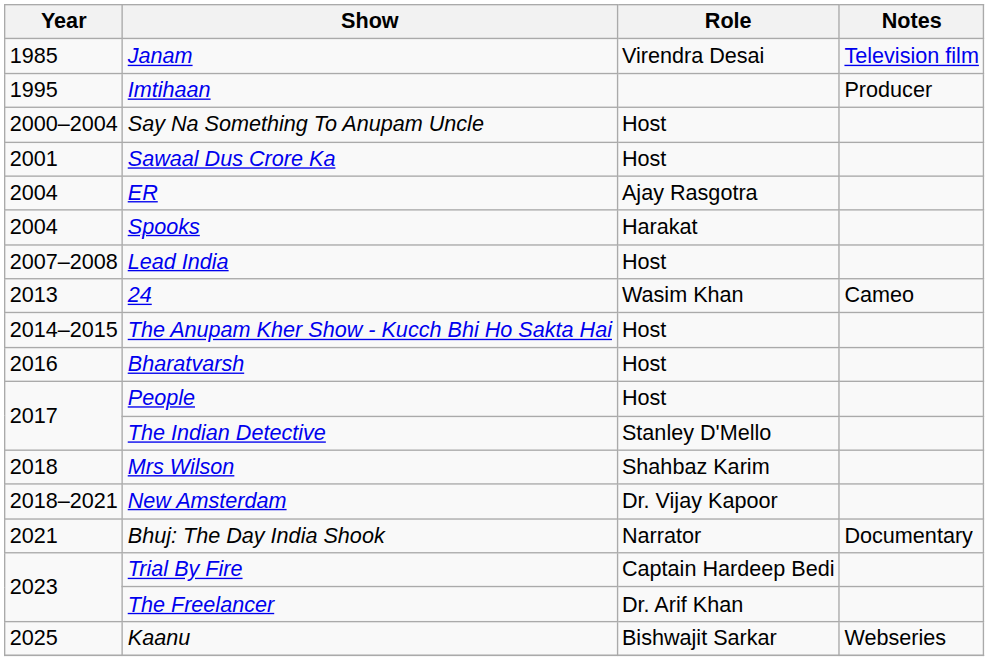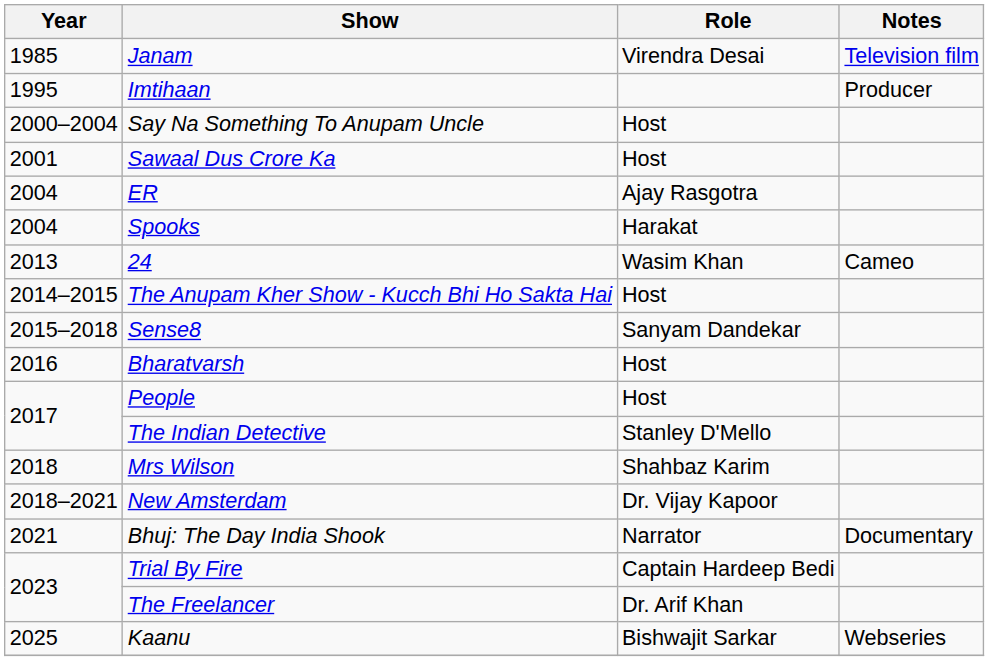 <table class="wikitable">
 <tr>
 <th>Year</th>
 <th>Show</th>
 <th>Role</th>
 <th>Notes</th>
 </tr>
 <tr>
 <td>1985</td>
 <td><em><a href='#'>Janam</a></em></td>
 <td>Virendra Desai</td>
 <td><a href='#'>Television film</a></td>
 </tr>
 <tr>
 <td>1995</td>
 <td><em><a href='#'>Imtihaan</a></em></td>
 <td></td>
 <td>Producer</td>
 </tr>
 <tr>
 <td>2000–2004</td>
 <td><em>Say Na Something To Anupam Uncle</em></td>
 <td>Host</td>
 <td></td>
 </tr>
 <tr>
 <td>2001</td>
 <td><em><a href='#'>Sawaal Dus Crore Ka</a></em></td>
 <td>Host</td>
 <td></td>
 </tr>
 <tr>
 <td>2004</td>
 <td><em><a href='#'>ER</a></em></td>
 <td>Ajay Rasgotra</td>
 <td></td>
 </tr>
 <tr>
 <td>2004</td>
 <td><a href='#'><em>Spooks</em></a></td>
 <td>Harakat</td>
 <td></td>
 </tr>
 <tr>
-<td>2007–2008</td>
-<td><em><a href='#'>Lead India</a></em></td>
-<td>Host</td>
-<td></td>
-</tr>
-<tr>
 <td>2013</td>
 <td><em><a href='#'>24</a></em></td>
 <td>Wasim Khan</td>
 <td>Cameo</td>
 </tr>
 <tr>
 <td>2014–2015</td>
 <td><em><a href='#'>The Anupam Kher Show - Kucch Bhi Ho Sakta Hai</a></em></td>
 <td>Host</td>
+<td></td>
+</tr>
+<tr>
+<td>2015–2018</td>
+<td><em><a href='#'>Sense8</a></em></td>
+<td>Sanyam Dandekar</td>
 <td></td>
 </tr>
 <tr>
 <td>2016</td>
 <td><em><a href='#'>Bharatvarsh</a></em></td>
 <td>Host</td>
 <td></td>
 </tr>
 <tr>
 <td rowspan="2">2017</td>
 <td><em><a href='#'>People</a></em></td>
 <td>Host</td>
 <td></td>
 </tr>
 <tr>
 <td><em><a href='#'>The Indian Detective</a></em></td>
 <td>Stanley D'Mello</td>
 <td></td>
 </tr>
 <tr>
 <td rowspan=1>2018</td>
 <td><em><a href='#'>Mrs Wilson</a></em></td>
 <td>Shahbaz Karim</td>
 <td></td>
 </tr>
 <tr>
 <td rowspan=1>2018–2021</td>
 <td><em><a href='#'>New Amsterdam</a></em></td>
 <td>Dr. Vijay Kapoor</td>
 <td></td>
 </tr>
 <tr>
 <td rowspan=1>2021</td>
 <td><em>Bhuj: The Day India Shook</em></td>
 <td>Narrator</td>
 <td>Documentary</td>
 </tr>
 <tr>
 <td rowspan=2>2023</td>
 <td><em><a href='#'>Trial By Fire</a></em></td>
 <td>Captain Hardeep Bedi</td>
 <td></td>
 </tr>
 <tr>
 <td><em><a href='#'>The Freelancer</a></em></td>
 <td>Dr. Arif Khan</td>
 <td></td>
 </tr>
 <tr>
 <td rowspan=1>2025</td>
 <td><em>Kaanu</em></td>
 <td>Bishwajit Sarkar</td>
 <td>Webseries</td>
 </tr>
 <tr>
 </tr>
 </table>
